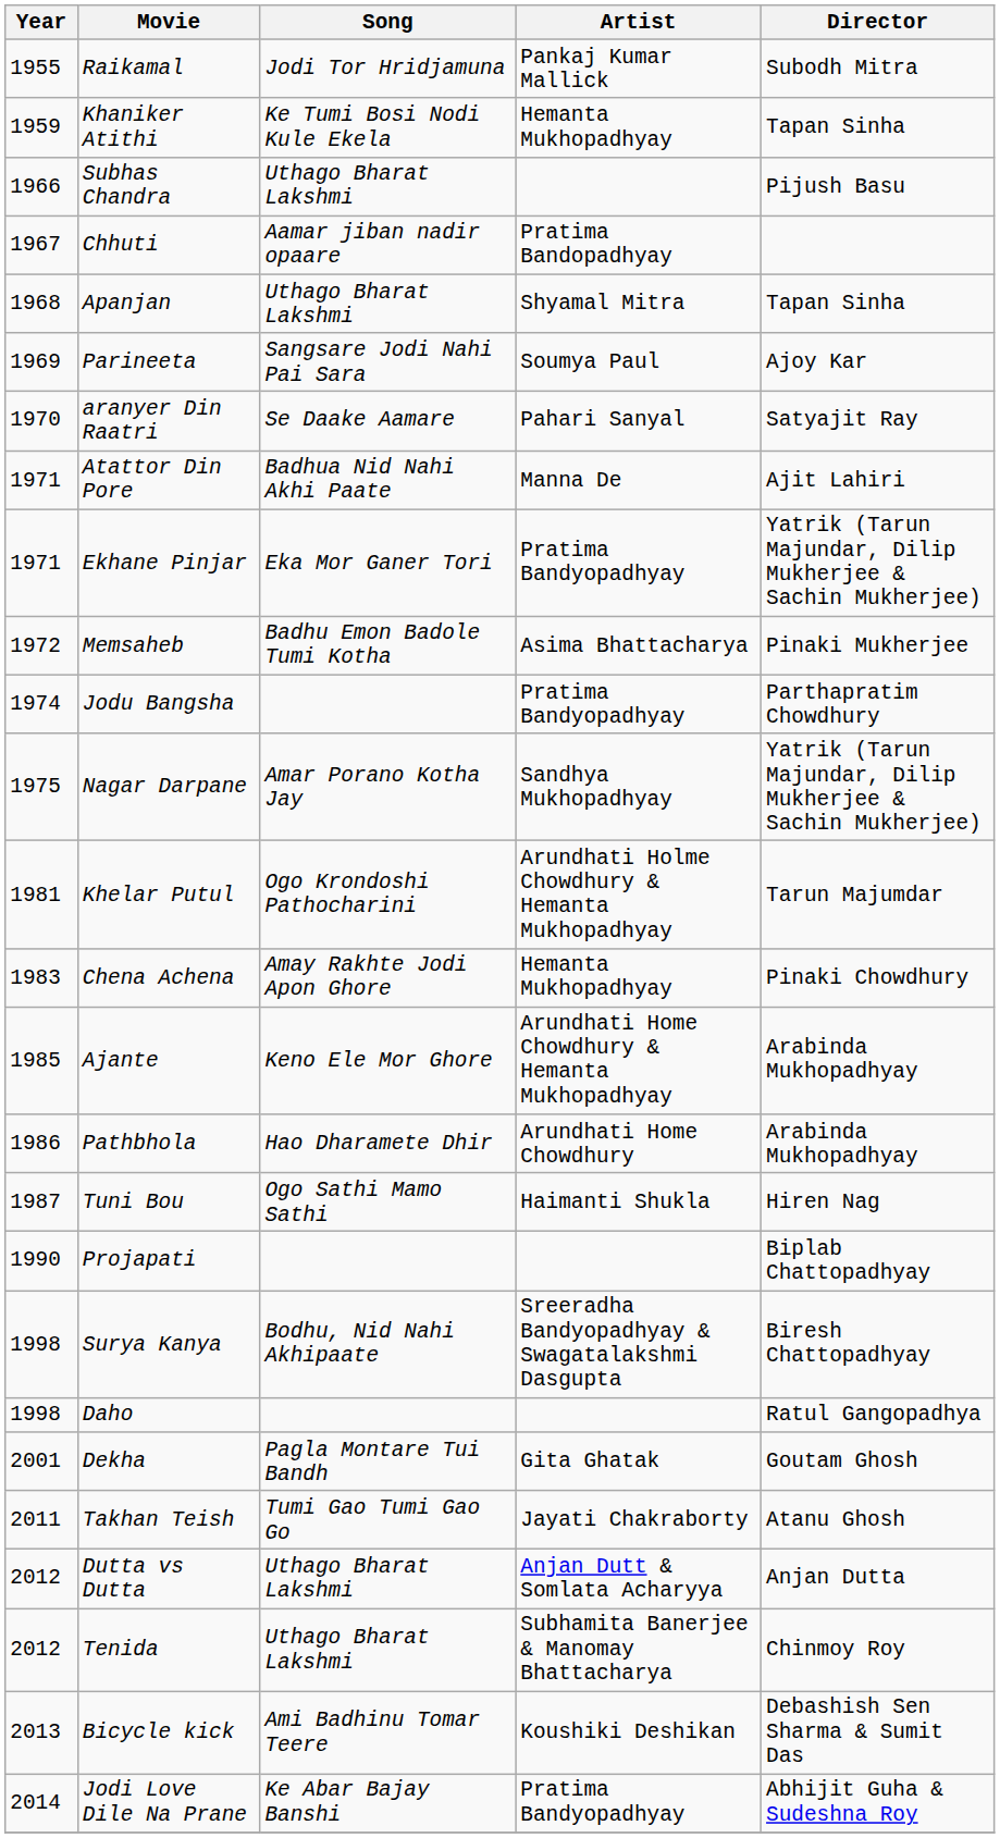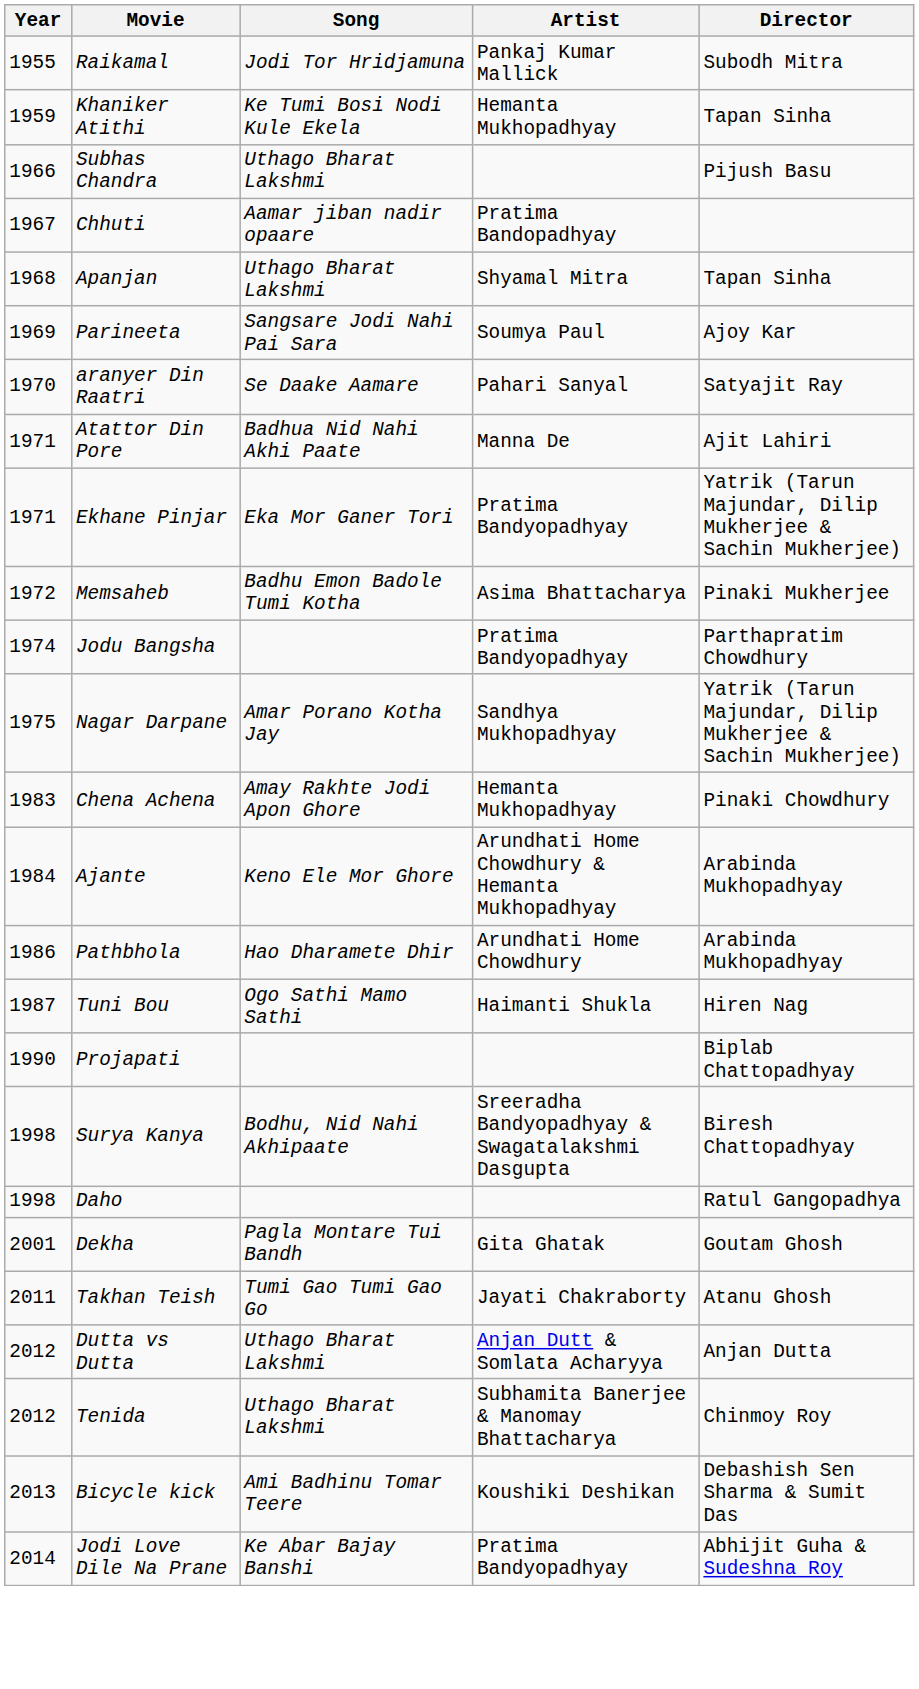 <table class="sortable wikitable">
 <tr>
 <th width="2%">Year</th>
 <th width="10%">Movie</th>
 <th width="16%">Song</th>
 <th width="10%">Artist</th>
 <th width="10%">Director</th>
 </tr>
 <tr>
 <td>1955</td>
 <td><em>Raikamal</em></td>
 <td><em>Jodi Tor Hridjamuna</em></td>
 <td>Pankaj Kumar Mallick</td>
 <td>Subodh Mitra</td>
 </tr>
 <tr>
 <td>1959</td>
 <td><em>Khaniker Atithi</em></td>
 <td><em>Ke Tumi Bosi Nodi Kule Ekela</em></td>
 <td>Hemanta Mukhopadhyay</td>
 <td>Tapan Sinha</td>
 </tr>
 <tr>
 <td>1966</td>
 <td><em>Subhas Chandra</em></td>
 <td><em>Uthago Bharat Lakshmi</em></td>
 <td></td>
 <td>Pijush Basu</td>
 </tr>
 <tr>
 <td>1967</td>
 <td><em>Chhuti</em></td>
 <td><em>Aamar jiban nadir opaare</em></td>
 <td>Pratima Bandopadhyay</td>
 <td></td>
 </tr>
 <tr>
 <td>1968</td>
 <td><em>Apanjan</em></td>
 <td><em>Uthago Bharat Lakshmi</em></td>
 <td>Shyamal Mitra</td>
 <td>Tapan Sinha</td>
 </tr>
 <tr>
 <td>1969</td>
 <td><em>Parineeta</em></td>
 <td><em>Sangsare Jodi Nahi Pai Sara</em></td>
 <td>Soumya Paul</td>
 <td>Ajoy Kar</td>
 </tr>
 <tr>
 <td>1970</td>
 <td><em>aranyer Din Raatri</em></td>
 <td><em>Se Daake Aamare</em></td>
 <td>Pahari Sanyal</td>
 <td>Satyajit Ray</td>
 </tr>
 <tr>
 <td>1971</td>
 <td><em>Atattor Din Pore</em></td>
 <td><em>Badhua Nid Nahi Akhi Paate</em></td>
 <td>Manna De</td>
 <td>Ajit Lahiri</td>
 </tr>
 <tr>
 <td>1971</td>
 <td><em>Ekhane Pinjar</em></td>
 <td><em>Eka Mor Ganer Tori</em></td>
 <td>Pratima Bandyopadhyay</td>
 <td>Yatrik (Tarun Majundar, Dilip Mukherjee & Sachin Mukherjee)</td>
 </tr>
 <tr>
 <td>1972</td>
 <td><em>Memsaheb</em></td>
 <td><em>Badhu Emon Badole Tumi Kotha</em></td>
 <td>Asima Bhattacharya</td>
 <td>Pinaki Mukherjee</td>
 </tr>
 <tr>
 <td>1974</td>
 <td><em>Jodu Bangsha</em></td>
 <td></td>
 <td>Pratima Bandyopadhyay</td>
 <td>Parthapratim Chowdhury</td>
 </tr>
 <tr>
 <td>1975</td>
 <td><em>Nagar Darpane</em></td>
 <td><em>Amar Porano Kotha Jay</em></td>
 <td>Sandhya Mukhopadhyay</td>
 <td>Yatrik (Tarun Majundar, Dilip Mukherjee & Sachin Mukherjee)</td>
 </tr>
 <tr>
-<td>1981</td>
-<td><em>Khelar Putul</em></td>
-<td><em>Ogo Krondoshi Pathocharini</em></td>
-<td>Arundhati Holme Chowdhury & Hemanta Mukhopadhyay</td>
-<td>Tarun Majumdar</td>
-</tr>
-<tr>
 <td>1983</td>
 <td><em>Chena Achena</em></td>
 <td><em>Amay Rakhte Jodi Apon Ghore</em></td>
 <td>Hemanta Mukhopadhyay</td>
 <td>Pinaki Chowdhury</td>
 </tr>
 <tr>
-<td>1985</td>
+<td>1984</td>
 <td><em>Ajante</em></td>
 <td><em>Keno Ele Mor Ghore</em></td>
 <td>Arundhati Home Chowdhury & Hemanta Mukhopadhyay</td>
 <td>Arabinda Mukhopadhyay</td>
 </tr>
 <tr>
 <td>1986</td>
 <td><em>Pathbhola</em></td>
 <td><em>Hao Dharamete Dhir</em></td>
 <td>Arundhati Home Chowdhury</td>
 <td>Arabinda Mukhopadhyay</td>
 </tr>
 <tr>
 <td>1987</td>
 <td><em>Tuni Bou</em></td>
 <td><em>Ogo Sathi Mamo Sathi</em></td>
 <td>Haimanti Shukla</td>
 <td>Hiren Nag</td>
 </tr>
 <tr>
 <td>1990</td>
 <td><em>Projapati</em></td>
 <td></td>
 <td></td>
 <td>Biplab Chattopadhyay</td>
 </tr>
 <tr>
 <td>1998</td>
 <td><em>Surya Kanya</em></td>
 <td><em>Bodhu, Nid Nahi Akhipaate</em></td>
 <td>Sreeradha Bandyopadhyay & Swagatalakshmi Dasgupta</td>
 <td>Biresh Chattopadhyay</td>
 </tr>
 <tr>
 <td>1998</td>
 <td><em>Daho</em></td>
 <td></td>
 <td></td>
 <td>Ratul Gangopadhya</td>
 </tr>
 <tr>
 <td>2001</td>
 <td><em>Dekha</em></td>
 <td><em>Pagla Montare Tui Bandh</em></td>
 <td>Gita Ghatak</td>
 <td>Goutam Ghosh</td>
 </tr>
 <tr>
 <td>2011</td>
 <td><em>Takhan Teish</em></td>
 <td><em>Tumi Gao Tumi Gao Go</em></td>
 <td>Jayati Chakraborty</td>
 <td>Atanu Ghosh</td>
 </tr>
 <tr>
 <td>2012</td>
 <td><em>Dutta vs Dutta</em></td>
 <td><em>Uthago Bharat Lakshmi</em></td>
 <td><a href='#'>Anjan Dutt</a> & Somlata Acharyya</td>
 <td>Anjan Dutta</td>
 </tr>
 <tr>
 <td>2012</td>
 <td><em>Tenida</em></td>
 <td><em>Uthago Bharat Lakshmi</em></td>
 <td>Subhamita Banerjee & Manomay Bhattacharya</td>
 <td>Chinmoy Roy</td>
 </tr>
 <tr>
 <td>2013</td>
 <td><em>Bicycle kick</em></td>
 <td><em>Ami Badhinu Tomar Teere</em></td>
 <td>Koushiki Deshikan</td>
 <td>Debashish Sen Sharma & Sumit Das</td>
 </tr>
 <tr>
 <td>2014</td>
 <td><em>Jodi Love Dile Na Prane</em></td>
 <td><em>Ke Abar Bajay Banshi</em></td>
 <td>Pratima Bandyopadhyay</td>
 <td>Abhijit Guha & <a href='#'>Sudeshna Roy</a></td>
 </tr>
 <tr>
 </tr>
 </table>
